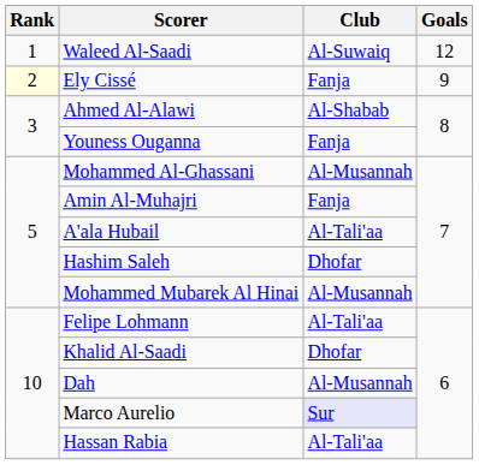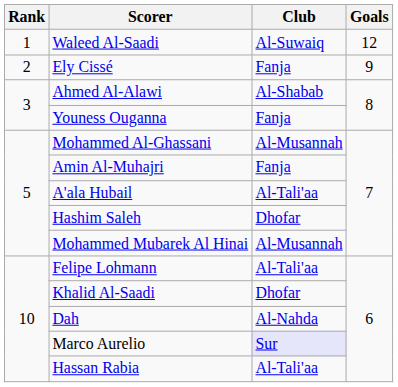 <table class="wikitable" style="text-align:center">
 <tr>
 <th>Rank</th>
 <th>Scorer</th>
 <th>Club</th>
 <th>Goals</th>
 </tr>
 <tr>
 <td rowspan="1">1</td>
 <td align="left"> <a href='#'>Waleed Al-Saadi</a></td>
 <td align="left"><a href='#'>Al-Suwaiq</a></td>
 <td rowspan="1">12</td>
 </tr>
 <tr>
-<td rowspan="1" style="background: lightyellow;">2</td>
+<td rowspan="1">2</td>
 <td align="left"> <a href='#'>Ely Cissé</a></td>
 <td align="left"><a href='#'>Fanja</a></td>
 <td rowspan="1">9</td>
 </tr>
 <tr>
 <td rowspan="2">3</td>
 <td align="left"> <a href='#'>Ahmed Al-Alawi</a></td>
 <td align="left"><a href='#'>Al-Shabab</a></td>
 <td rowspan="2">8</td>
 </tr>
 <tr>
 <td align="left"> <a href='#'>Youness Ouganna</a></td>
 <td align="left"><a href='#'>Fanja</a></td>
 </tr>
 <tr>
 <td rowspan="5">5</td>
 <td align="left"> <a href='#'>Mohammed Al-Ghassani</a></td>
 <td align="left"><a href='#'>Al-Musannah</a></td>
 <td rowspan="5">7</td>
 </tr>
 <tr>
 <td align="left"> <a href='#'>Amin Al-Muhajri</a></td>
 <td align="left"><a href='#'>Fanja</a></td>
 </tr>
 <tr>
 <td align="left"> <a href='#'>A'ala Hubail</a></td>
 <td align="left"><a href='#'>Al-Tali'aa</a></td>
 </tr>
 <tr>
 <td align="left"> <a href='#'>Hashim Saleh</a></td>
 <td align="left"><a href='#'>Dhofar</a></td>
 </tr>
 <tr>
 <td align="left"> <a href='#'>Mohammed Mubarek Al Hinai</a></td>
 <td align="left"><a href='#'>Al-Musannah</a></td>
 </tr>
 <tr>
 <td rowspan="5">10</td>
 <td align="left"> <a href='#'>Felipe Lohmann</a></td>
 <td align="left"><a href='#'>Al-Tali'aa</a></td>
 <td rowspan="5">6</td>
 </tr>
 <tr>
 <td align="left"> <a href='#'>Khalid Al-Saadi</a></td>
 <td align="left"><a href='#'>Dhofar</a></td>
 </tr>
 <tr>
 <td align="left"> <a href='#'>Dah</a></td>
-<td align="left"><a href='#'>Al-Musannah</a></td>
+<td align="left"><a href='#'>Al-Nahda</a></td>
 </tr>
 <tr>
 <td align="left"> Marco Aurelio</td>
 <td align="left" style="background: lavender;"><a href='#'>Sur</a></td>
 </tr>
 <tr>
 <td align="left"> <a href='#'>Hassan Rabia</a></td>
 <td align="left"><a href='#'>Al-Tali'aa</a></td>
 </tr>
 </table>
